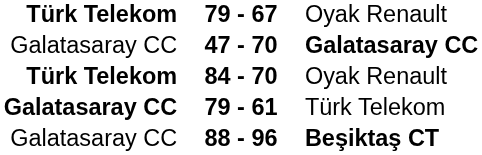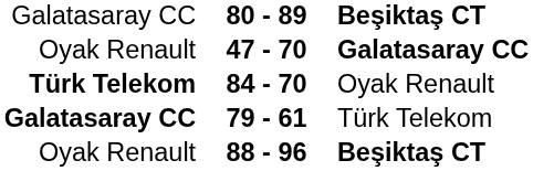 <table width=100% cellspacing=1>
 <tr>
 <th width=20%></th>
 <th width=12%></th>
 <th></th>
 </tr>
 <tr>
 <td></td>
 </tr>
 <tr style=font-size:90%>
-<td align=right><strong>Türk Telekom</strong></td>
-<td align=center><strong>79 - 67</strong></td>
-<td>Oyak Renault</td>
+<td align=right>Galatasaray CC</td>
+<td align=center><strong>80 - 89</strong></td>
+<td><strong>Beşiktaş CT</strong></td>
 </tr>
 <tr style=font-size:90%>
-<td align=right>Galatasaray CC</td>
+<td align=right>Oyak Renault</td>
 <td align=center><strong>47 - 70</strong></td>
 <td><strong>Galatasaray CC</strong></td>
 </tr>
 <tr style=font-size:90%>
 <td align=right><strong>Türk Telekom</strong></td>
 <td align=center><strong>84 - 70</strong></td>
 <td>Oyak Renault</td>
 </tr>
 <tr style=font-size:90%>
 <td align=right><strong>Galatasaray CC</strong></td>
 <td align=center><strong>79 - 61</strong></td>
 <td>Türk Telekom</td>
 </tr>
 <tr style=font-size:90%>
-<td align=right>Galatasaray CC</td>
+<td align=right>Oyak Renault</td>
 <td align=center><strong>88 - 96</strong></td>
 <td><strong>Beşiktaş CT</strong></td>
 </tr>
 </table>
